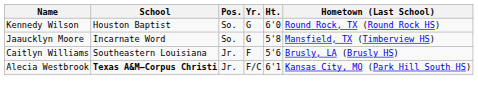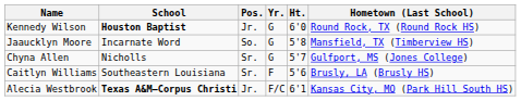 <table class="wikitable">
 <tr>
 <th>Name</th>
 <th>School</th>
 <th>Pos.</th>
 <th>Yr.</th>
 <th>Ht.</th>
 <th>Hometown (Last School)</th>
 </tr>
 <tr>
 <td>Kennedy Wilson</td>
-<td>Houston Baptist</td>
-<td>So.</td>
+<td><strong>Houston Baptist</strong></td>
+<td>Jr.</td>
 <td>G</td>
 <td>6'0</td>
 <td><a href='#'>Round Rock, TX</a> (<a href='#'>Round Rock HS</a>)</td>
 </tr>
 <tr>
 <td>Jaaucklyn Moore</td>
 <td>Incarnate Word</td>
 <td>So.</td>
 <td>G</td>
 <td>5'8</td>
 <td><a href='#'>Mansfield, TX</a> (<a href='#'>Timberview HS</a>)</td>
 </tr>
 <tr>
+<td>Chyna Allen</td>
+<td>Nicholls</td>
+<td>Sr.</td>
+<td>G</td>
+<td>5'7</td>
+<td><a href='#'>Gulfport, MS</a> (<a href='#'>Jones College</a>)</td>
+</tr>
+<tr>
 <td>Caitlyn Williams</td>
 <td>Southeastern Louisiana</td>
-<td>Jr.</td>
+<td>Sr.</td>
 <td>F</td>
 <td>5'6</td>
 <td><a href='#'>Brusly, LA</a> (<a href='#'>Brusly HS</a>)</td>
 </tr>
 <tr>
 <td>Alecia Westbrook</td>
 <td><strong>Texas A&M–Corpus Christi</strong></td>
 <td>Jr.</td>
 <td>F/C</td>
 <td>6'1</td>
 <td><a href='#'>Kansas City, MO</a> (<a href='#'>Park Hill South HS</a>)</td>
 </tr>
 </table>
